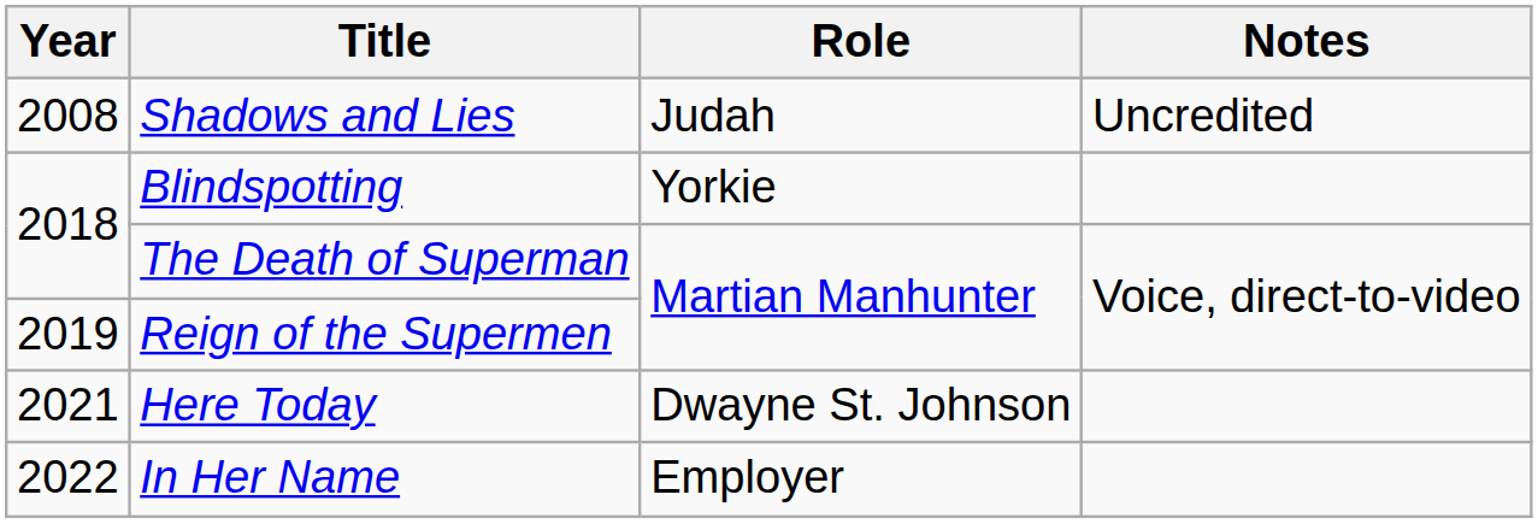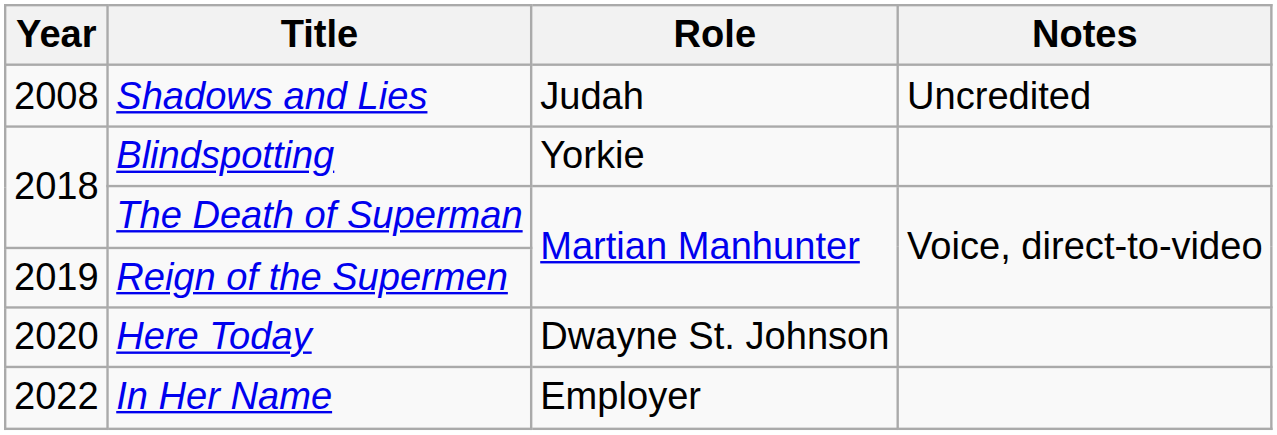 <table class="wikitable sortable">
 <tr>
 <th>Year</th>
 <th>Title</th>
 <th>Role</th>
 <th>Notes</th>
 </tr>
 <tr>
 <td>2008</td>
 <td><em><a href='#'>Shadows and Lies</a></em></td>
 <td>Judah</td>
 <td>Uncredited</td>
 </tr>
 <tr>
 <td rowspan=2>2018</td>
 <td><em><a href='#'>Blindspotting</a></em></td>
 <td>Yorkie</td>
 <td></td>
 </tr>
 <tr>
 <td><em><a href='#'>The Death of Superman</a></em></td>
 <td rowspan="2"><a href='#'>Martian Manhunter</a></td>
 <td rowspan="2">Voice, direct-to-video</td>
 </tr>
 <tr>
 <td>2019</td>
 <td><em><a href='#'>Reign of the Supermen</a></em></td>
 </tr>
 <tr>
-<td>2021</td>
+<td>2020</td>
 <td><em><a href='#'>Here Today</a></em></td>
 <td>Dwayne St. Johnson</td>
 <td></td>
 </tr>
 <tr>
 <td>2022</td>
 <td><em><a href='#'>In Her Name</a></em></td>
 <td>Employer</td>
 <td></td>
 </tr>
 </table>
